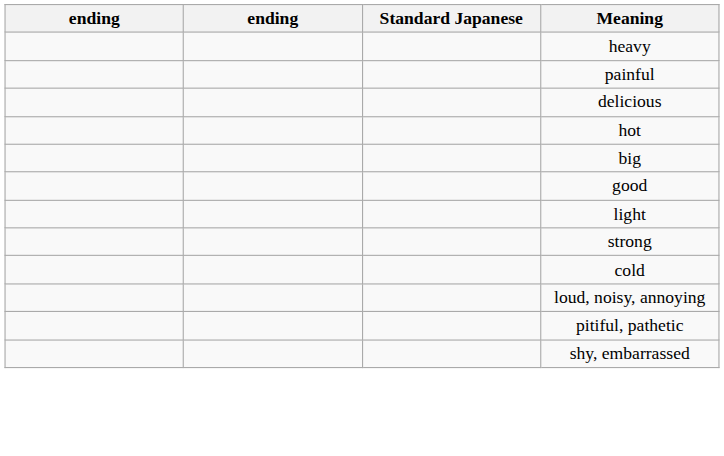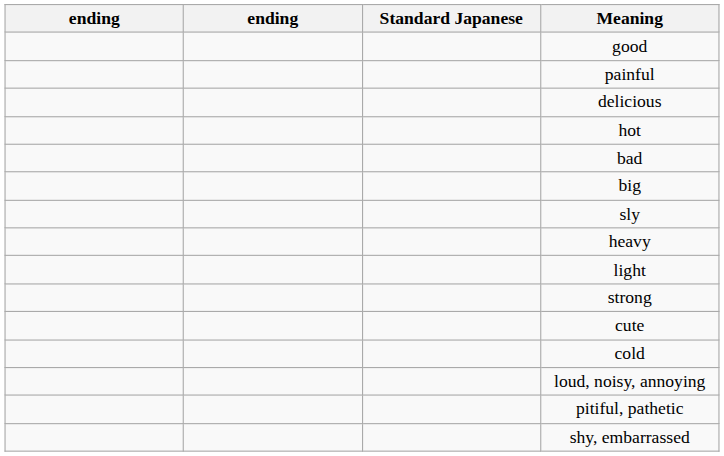 <table class="wikitable" style="table-layout:fixed; text-align:center; width:650px; margin:15px;">
 <tr>
 <th> ending</th>
 <th> ending</th>
 <th>Standard Japanese</th>
 <th>Meaning</th>
 </tr>
 <tr>
 <td></td>
 <td></td>
 <td></td>
-<td>heavy</td>
+<td>good</td>
 </tr>
 <tr>
 <td></td>
 <td></td>
 <td></td>
 <td>painful</td>
 </tr>
 <tr>
 <td></td>
 <td></td>
 <td></td>
 <td>delicious</td>
 </tr>
 <tr>
 <td></td>
 <td></td>
 <td></td>
 <td>hot</td>
 </tr>
 <tr>
 <td></td>
 <td></td>
 <td></td>
+<td>bad</td>
+</tr>
+<tr>
+<td></td>
+<td></td>
+<td></td>
 <td>big</td>
 </tr>
 <tr>
 <td></td>
 <td></td>
 <td></td>
-<td>good</td>
+<td>sly</td>
+</tr>
+<tr>
+<td></td>
+<td></td>
+<td></td>
+<td>heavy</td>
 </tr>
 <tr>
 <td></td>
 <td></td>
 <td></td>
 <td>light</td>
 </tr>
 <tr>
 <td></td>
 <td></td>
 <td></td>
 <td>strong</td>
+</tr>
+<tr>
+<td></td>
+<td></td>
+<td></td>
+<td>cute</td>
 </tr>
 <tr>
 <td></td>
 <td></td>
 <td></td>
 <td>cold</td>
 </tr>
 <tr>
 <td></td>
 <td></td>
 <td></td>
 <td>loud, noisy, annoying</td>
 </tr>
 <tr>
 <td></td>
 <td></td>
 <td></td>
 <td>pitiful, pathetic</td>
 </tr>
 <tr>
 <td></td>
 <td></td>
 <td></td>
 <td>shy, embarrassed</td>
 </tr>
 </table>
